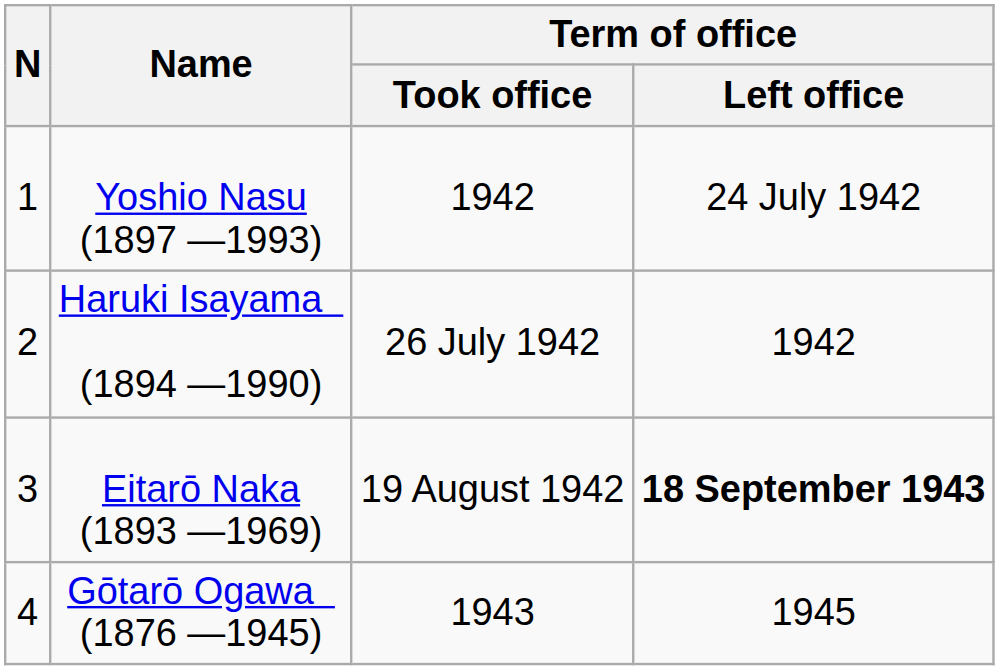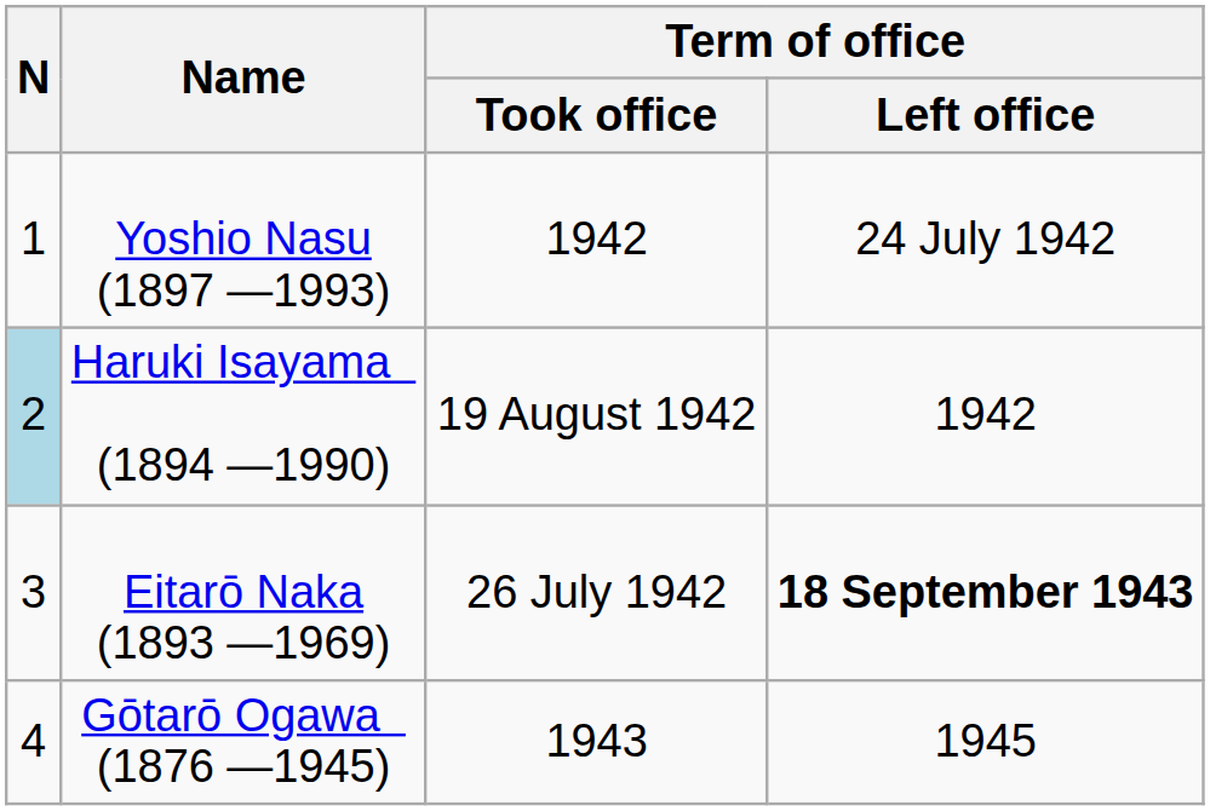 <table class="wikitable" style="text-align:center">
 <tr>
 <th rowspan="2">N</th>
 <th rowspan="2">Name<br></th>
 <th colspan="2">Term of office</th>
 </tr>
 <tr>
 <th>Took office</th>
 <th>Left office</th>
 </tr>
 <tr>
 <td>1</td>
 <td><br><a href='#'>Yoshio Nasu</a><br>(1897 —1993)</td>
 <td>1942</td>
 <td>24 July 1942</td>
 </tr>
 <tr>
-<td>2</td>
+<td style="background: lightblue;">2</td>
 <td><a href='#'>Haruki Isayama  </a><br><br>(1894 —1990)</td>
-<td>26 July 1942</td>
+<td>19 August 1942</td>
 <td>1942</td>
 </tr>
 <tr>
 <td>3</td>
 <td><br><a href='#'>Eitarō Naka</a><br>(1893 —1969)</td>
-<td>19 August 1942</td>
+<td>26 July 1942</td>
 <td><strong>18 September 1943</strong></td>
 </tr>
 <tr>
 <td>4</td>
 <td><a href='#'>Gōtarō Ogawa  </a><br>(1876 —1945)</td>
 <td>1943</td>
 <td>1945</td>
 </tr>
 </table>
